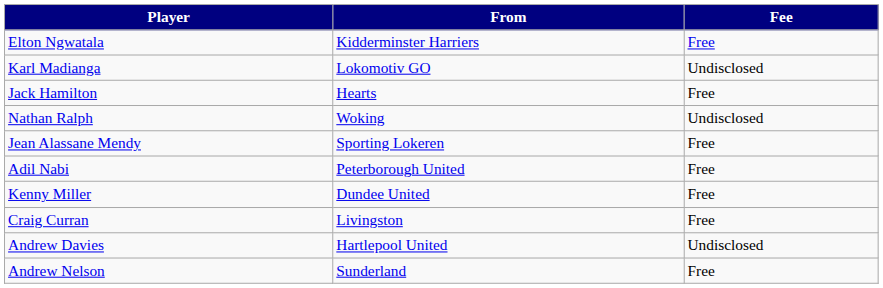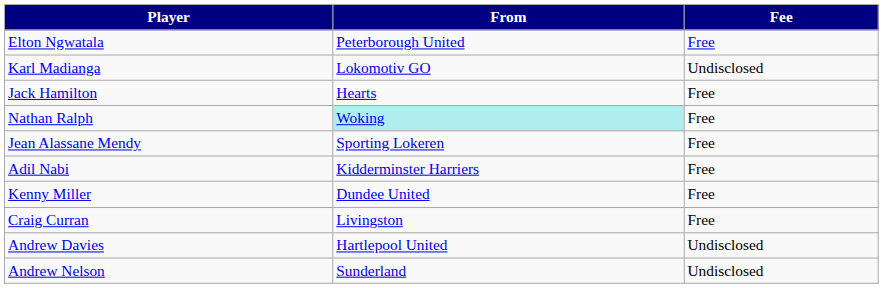 <table class="wikitable" style="text-align:left; font-size:95%;width:98%;">
 <tr>
 <th style="background:navy; color:white;">Player</th>
 <th style="background:navy; color:white;">From</th>
 <th style="background:navy; color:white;">Fee</th>
 </tr>
 <tr>
 <td> <a href='#'>Elton Ngwatala</a></td>
-<td> <a href='#'>Kidderminster Harriers</a></td>
+<td> <a href='#'>Peterborough United</a></td>
 <td><a href='#'>Free</a></td>
 </tr>
 <tr>
 <td> <a href='#'>Karl Madianga</a></td>
 <td> <a href='#'>Lokomotiv GO</a></td>
 <td>Undisclosed</td>
 </tr>
 <tr>
 <td> <a href='#'>Jack Hamilton</a></td>
 <td> <a href='#'>Hearts</a></td>
 <td>Free</td>
 </tr>
 <tr>
 <td> <a href='#'>Nathan Ralph</a></td>
-<td> <a href='#'>Woking</a></td>
-<td>Undisclosed</td>
+<td style="background: paleturquoise;"> <a href='#'>Woking</a></td>
+<td>Free</td>
 </tr>
 <tr>
 <td> <a href='#'>Jean Alassane Mendy</a></td>
 <td> <a href='#'>Sporting Lokeren</a></td>
 <td>Free</td>
 </tr>
 <tr>
 <td> <a href='#'>Adil Nabi</a></td>
-<td> <a href='#'>Peterborough United</a></td>
+<td> <a href='#'>Kidderminster Harriers</a></td>
 <td>Free</td>
 </tr>
 <tr>
 <td> <a href='#'>Kenny Miller</a></td>
 <td> <a href='#'>Dundee United</a></td>
 <td>Free</td>
 </tr>
 <tr>
 <td> <a href='#'>Craig Curran</a></td>
 <td> <a href='#'>Livingston</a></td>
 <td>Free</td>
 </tr>
 <tr>
 <td> <a href='#'>Andrew Davies</a></td>
 <td> <a href='#'>Hartlepool United</a></td>
 <td>Undisclosed</td>
 </tr>
 <tr>
 <td> <a href='#'>Andrew Nelson</a></td>
 <td> <a href='#'>Sunderland</a></td>
-<td>Free</td>
+<td>Undisclosed</td>
 </tr>
 </table>
